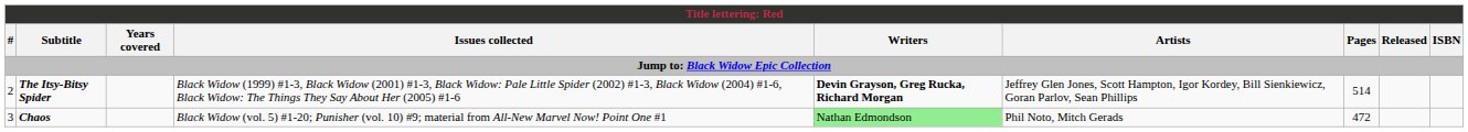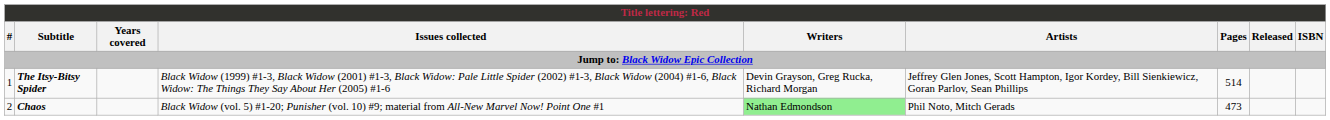 <table class="wikitable sortable" width=98%>
 <tr>
 <th colspan=9 style="background-color: #31312D; color: #BE2946;">Title lettering: Red</th>
 </tr>
 <tr>
 <th class="unsortable">#</th>
 <th class="unsortable">Subtitle</th>
 <th>Years covered</th>
 <th class="unsortable">Issues collected</th>
 <th class="unsortable">Writers</th>
 <th class="unsortable">Artists</th>
 <th class="unsortable">Pages</th>
 <th>Released</th>
 <th class="unsortable">ISBN</th>
 </tr>
 <tr>
 <th colspan=9 style="background-color: silver;">Jump to: <a href='#'><em>Black Widow</em> <em>Epic Collection</em></a></th>
 </tr>
 <tr>
-<td>2</td>
+<td>1</td>
 <td><strong><em>The Itsy-Bitsy Spider</em></strong></td>
 <td></td>
 <td><em>Black Widow</em> (1999) #1-3, <em>Black Widow</em> (2001) #1-3, <em>Black Widow: Pale Little Spider</em> (2002) #1-3, <em>Black Widow</em> (2004) #1-6, <em>Black Widow: The Things They Say About Her</em> (2005) #1-6</td>
-<td><strong>Devin Grayson, Greg Rucka, Richard Morgan</strong></td>
+<td>Devin Grayson, Greg Rucka, Richard Morgan</td>
 <td>Jeffrey Glen Jones, Scott Hampton, Igor Kordey, Bill Sienkiewicz, Goran Parlov, Sean Phillips</td>
 <td style="text-align: center;">514</td>
 <td></td>
 <td></td>
 </tr>
 <tr>
-<td>3</td>
+<td>2</td>
 <td><strong><em>Chaos</em></strong></td>
 <td></td>
 <td><em>Black Widow</em> (vol. 5) #1-20; <em>Punisher</em> (vol. 10) #9; material from <em>All-New Marvel Now! Point One</em> #1</td>
 <td style="background: lightgreen;">Nathan Edmondson</td>
 <td>Phil Noto, Mitch Gerads</td>
-<td style="text-align: center;">472</td>
+<td style="text-align: center;">473</td>
 <td></td>
 <td></td>
 </tr>
 </table>
